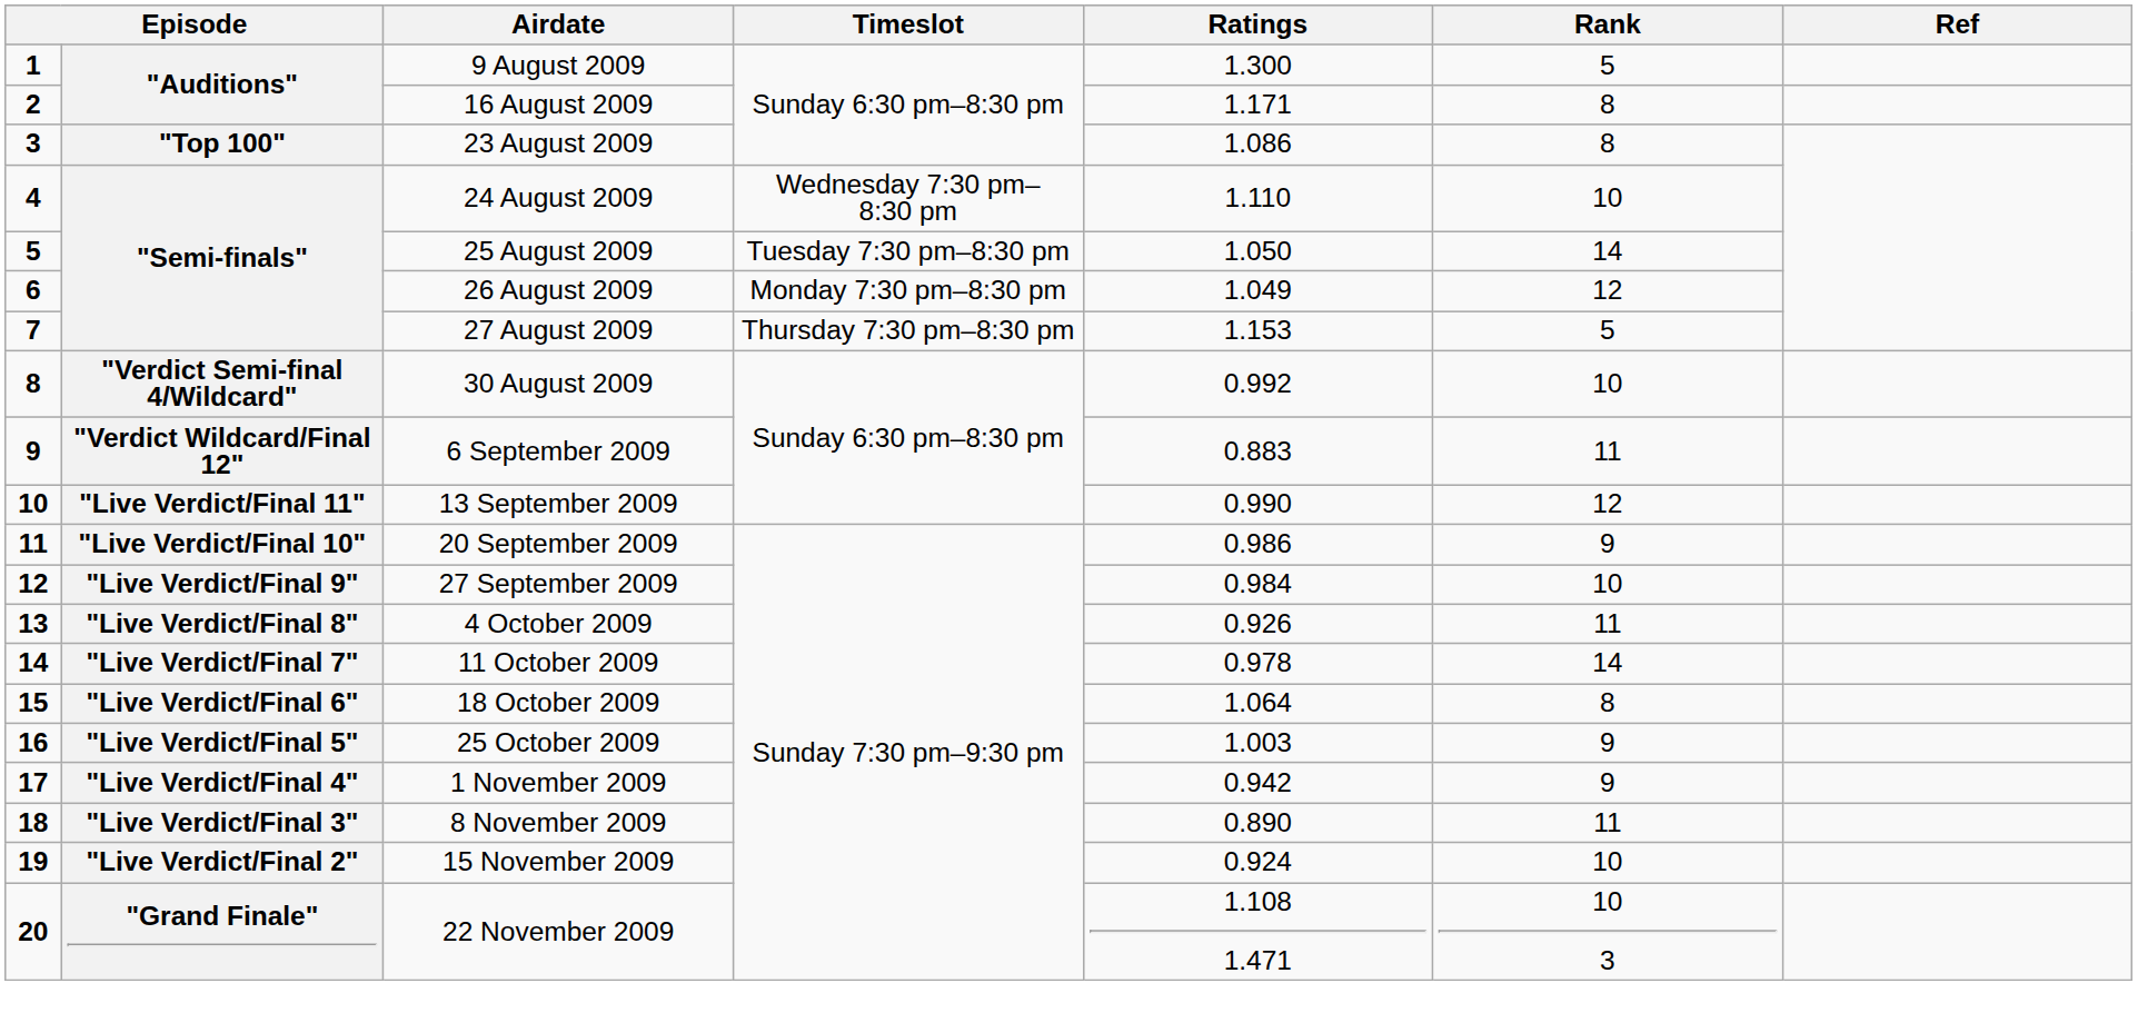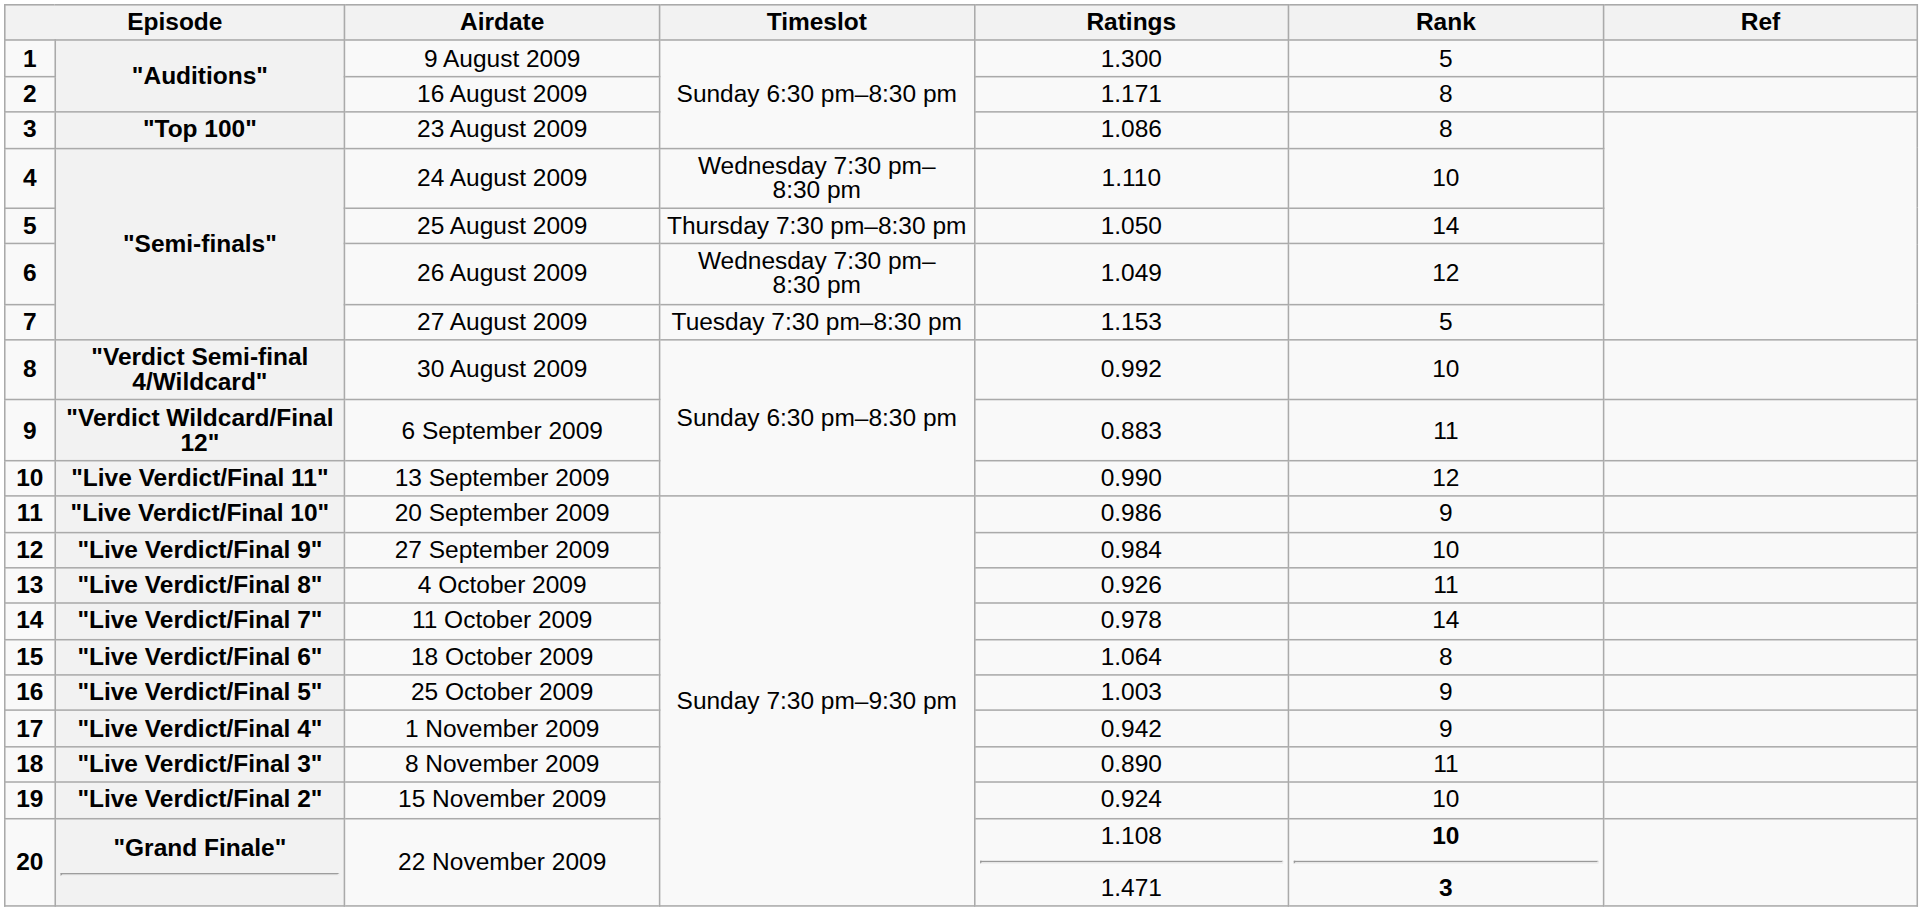 <table class="wikitable plainrowheaders" style="text-align:center; line-height:16px; width:99%;">
 <tr style="background:#cccccc;">
 <th width=10% colspan="2">Episode</th>
 <th width=10%>Airdate</th>
 <th width=10%>Timeslot</th>
 <th width=10%>Ratings</th>
 <th width=10%>Rank</th>
 <th width=10%>Ref</th>
 </tr>
 <tr>
 <td><strong>1</strong></td>
 <th rowspan="2" align=centre><strong>"Auditions"</strong></th>
 <td>9 August 2009</td>
 <td rowspan=3>Sunday 6:30 pm–8:30 pm</td>
 <td>1.300</td>
 <td>5</td>
 <td></td>
 </tr>
 <tr>
 <td><strong>2</strong></td>
 <td>16 August 2009</td>
 <td>1.171</td>
 <td>8</td>
 <td></td>
 </tr>
 <tr>
 <td><strong>3</strong></td>
 <th align=centre><strong>"Top 100"</strong></th>
 <td>23 August 2009</td>
 <td>1.086</td>
 <td>8</td>
 <td rowspan="5"></td>
 </tr>
 <tr>
 <td><strong>4</strong></td>
 <th rowspan="4" align=centre><strong>"Semi-finals"</strong></th>
 <td>24 August 2009</td>
 <td>Wednesday 7:30 pm–8:30 pm</td>
 <td>1.110</td>
 <td>10</td>
 </tr>
 <tr>
 <td><strong>5</strong></td>
 <td>25 August 2009</td>
-<td>Tuesday 7:30 pm–8:30 pm</td>
+<td>Thursday 7:30 pm–8:30 pm</td>
 <td>1.050</td>
 <td>14</td>
 </tr>
 <tr>
 <td><strong>6</strong></td>
 <td>26 August 2009</td>
-<td>Monday 7:30 pm–8:30 pm</td>
+<td>Wednesday 7:30 pm–8:30 pm</td>
 <td>1.049</td>
 <td>12</td>
 </tr>
 <tr>
 <td><strong>7</strong></td>
 <td>27 August 2009</td>
-<td>Thursday 7:30 pm–8:30 pm</td>
+<td>Tuesday 7:30 pm–8:30 pm</td>
 <td>1.153</td>
 <td>5</td>
 </tr>
 <tr>
 <td><strong>8</strong></td>
 <th align=centre><strong>"Verdict Semi-final 4/Wildcard"</strong></th>
 <td>30 August 2009</td>
 <td rowspan=3>Sunday 6:30 pm–8:30 pm</td>
 <td>0.992</td>
 <td>10</td>
 <td></td>
 </tr>
 <tr>
 <td><strong>9</strong></td>
 <th align=centre><strong>"Verdict Wildcard/Final 12"</strong></th>
 <td>6 September 2009</td>
 <td>0.883</td>
 <td>11</td>
 <td></td>
 </tr>
 <tr>
 <td><strong>10</strong></td>
 <th align=centre><strong>"Live Verdict/Final 11"</strong></th>
 <td>13 September 2009</td>
 <td>0.990</td>
 <td>12</td>
 <td></td>
 </tr>
 <tr>
 <td><strong>11</strong></td>
 <th align=centre><strong>"Live Verdict/Final 10"</strong></th>
 <td>20 September 2009</td>
 <td rowspan=12>Sunday 7:30 pm–9:30 pm</td>
 <td>0.986</td>
 <td>9</td>
 <td></td>
 </tr>
 <tr>
 <td><strong>12</strong></td>
 <th align=centre><strong>"Live Verdict/Final 9"</strong></th>
 <td>27 September 2009</td>
 <td>0.984</td>
 <td>10</td>
 <td></td>
 </tr>
 <tr>
 <td><strong>13</strong></td>
 <th align=centre><strong>"Live Verdict/Final 8"</strong></th>
 <td>4 October 2009</td>
 <td>0.926</td>
 <td>11</td>
 <td></td>
 </tr>
 <tr>
 <td><strong>14</strong></td>
 <th align=centre><strong>"Live Verdict/Final 7"</strong></th>
 <td>11 October 2009</td>
 <td>0.978</td>
 <td>14</td>
 <td></td>
 </tr>
 <tr>
 <td><strong>15</strong></td>
 <th align=centre><strong>"Live Verdict/Final 6"</strong></th>
 <td>18 October 2009</td>
 <td>1.064</td>
 <td>8</td>
 <td></td>
 </tr>
 <tr>
 <td><strong>16</strong></td>
 <th align=centre><strong>"Live Verdict/Final 5"</strong></th>
 <td>25 October 2009</td>
 <td>1.003</td>
 <td>9</td>
 <td></td>
 </tr>
 <tr>
 <td><strong>17</strong></td>
 <th align=centre><strong>"Live Verdict/Final 4"</strong></th>
 <td>1 November 2009</td>
 <td>0.942</td>
 <td>9</td>
 <td></td>
 </tr>
 <tr>
 <td><strong>18</strong></td>
 <th align=centre><strong>"Live Verdict/Final 3"</strong></th>
 <td>8 November 2009</td>
 <td>0.890</td>
 <td>11</td>
 <td></td>
 </tr>
 <tr>
 <td><strong>19</strong></td>
 <th align=centre><strong>"Live Verdict/Final 2"</strong></th>
 <td>15 November 2009</td>
 <td>0.924</td>
 <td>10</td>
 <td></td>
 </tr>
 <tr>
 <td><strong>20</strong></td>
 <th "align=centre"><strong>"Grand Finale"</strong><hr></th>
 <td>22 November 2009</td>
 <td>1.108<hr>1.471</td>
-<td>10<hr>3</td>
+<td><strong>10<hr>3</strong></td>
 <td rowspan=2></td>
 </tr>
 </table>
